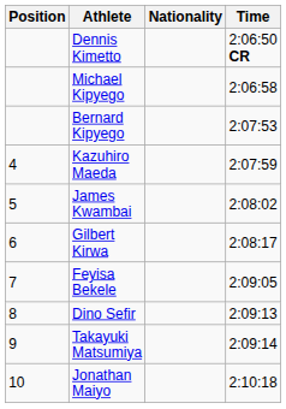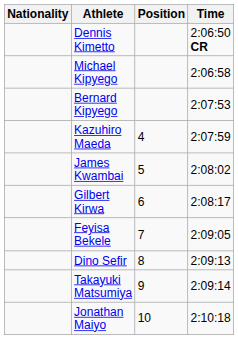 <table class="wikitable sortable" border="1"  style="font-size:95%;" width=40%>
 <tr>
+<th width="30%">Nationality</th>
+<th width="40%">Athlete</th>
 <th width="10%">Position</th>
-<th width="40%">Athlete</th>
-<th width="30%">Nationality</th>
 <th width="20%">Time</th>
 </tr>
 <tr>
 <td></td>
 <td><a href='#'>Dennis Kimetto</a></td>
 <td></td>
 <td>2:06:50 <strong>CR</strong></td>
 </tr>
 <tr>
 <td></td>
 <td><a href='#'>Michael Kipyego</a></td>
 <td></td>
 <td>2:06:58</td>
 </tr>
 <tr>
 <td></td>
 <td><a href='#'>Bernard Kipyego</a></td>
 <td></td>
 <td>2:07:53</td>
 </tr>
 <tr>
+<td></td>
+<td><a href='#'>Kazuhiro Maeda</a></td>
 <td>4</td>
-<td><a href='#'>Kazuhiro Maeda</a></td>
-<td></td>
 <td>2:07:59</td>
 </tr>
 <tr>
+<td></td>
+<td><a href='#'>James Kwambai</a></td>
 <td>5</td>
-<td><a href='#'>James Kwambai</a></td>
-<td></td>
 <td>2:08:02</td>
 </tr>
 <tr>
+<td></td>
+<td><a href='#'>Gilbert Kirwa</a></td>
 <td>6</td>
-<td><a href='#'>Gilbert Kirwa</a></td>
-<td></td>
 <td>2:08:17</td>
 </tr>
 <tr>
+<td></td>
+<td><a href='#'>Feyisa Bekele</a></td>
 <td>7</td>
-<td><a href='#'>Feyisa Bekele</a></td>
-<td></td>
 <td>2:09:05</td>
 </tr>
 <tr>
+<td></td>
+<td><a href='#'>Dino Sefir</a></td>
 <td>8</td>
-<td><a href='#'>Dino Sefir</a></td>
-<td></td>
 <td>2:09:13</td>
 </tr>
 <tr>
+<td></td>
+<td><a href='#'>Takayuki Matsumiya</a></td>
 <td>9</td>
-<td><a href='#'>Takayuki Matsumiya</a></td>
-<td></td>
 <td>2:09:14</td>
 </tr>
 <tr>
+<td></td>
+<td><a href='#'>Jonathan Maiyo</a></td>
 <td>10</td>
-<td><a href='#'>Jonathan Maiyo</a></td>
-<td></td>
 <td>2:10:18</td>
 </tr>
 </table>
